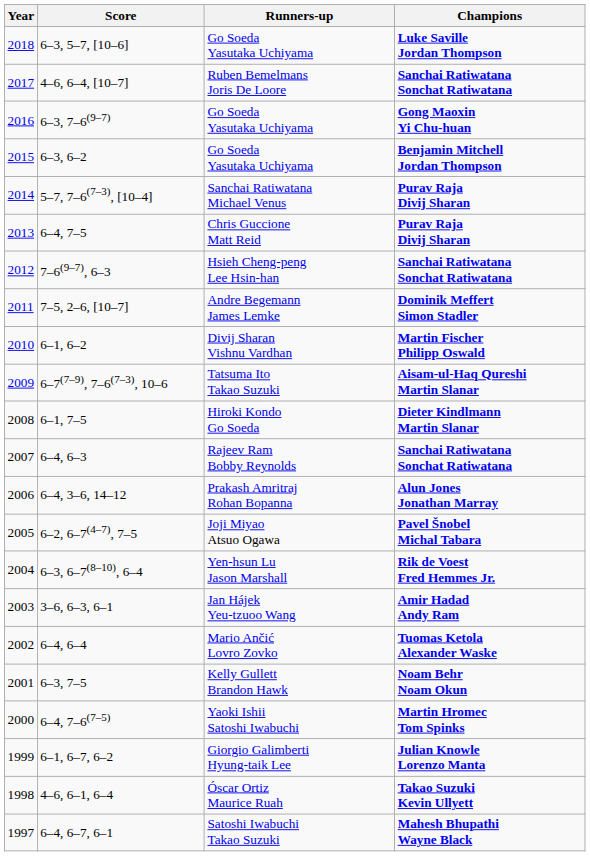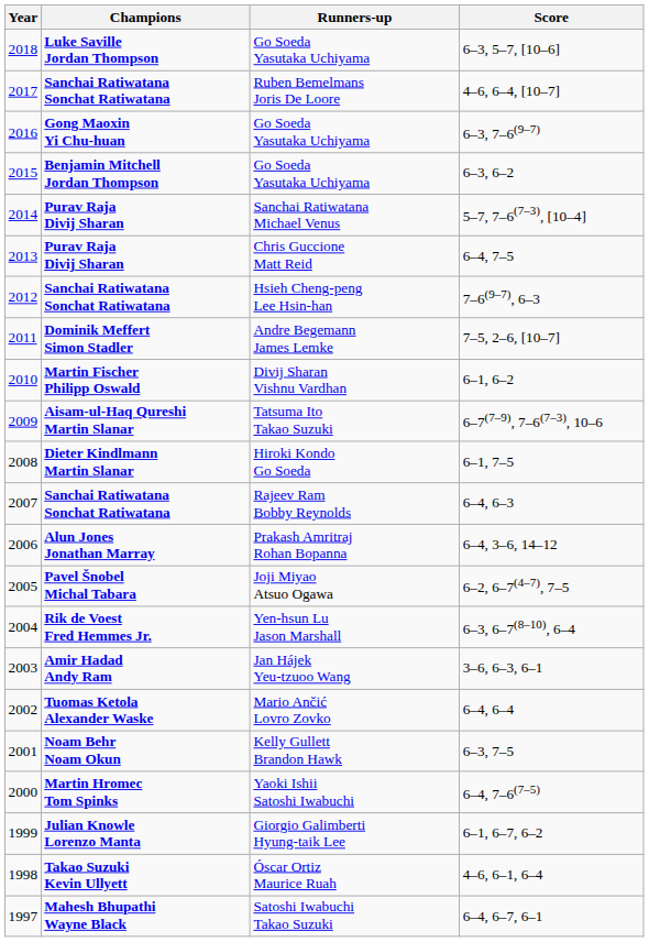 <table class="wikitable" style="font-size:90%">
 <tr>
 <th>Year</th>
+<th width="200">Champions</th>
+<th width="200">Runners-up</th>
 <th width="175">Score</th>
-<th width="200">Runners-up</th>
-<th width="200">Champions</th>
 </tr>
 <tr>
 <td><a href='#'>2018</a></td>
+<td> <strong><a href='#'>Luke Saville</a></strong> <br>  <strong><a href='#'>Jordan Thompson</a></strong></td>
+<td> <a href='#'>Go Soeda</a> <br>  <a href='#'>Yasutaka Uchiyama</a></td>
 <td>6–3, 5–7, [10–6]</td>
-<td> <a href='#'>Go Soeda</a> <br>  <a href='#'>Yasutaka Uchiyama</a></td>
-<td> <strong><a href='#'>Luke Saville</a></strong> <br>  <strong><a href='#'>Jordan Thompson</a></strong></td>
 </tr>
 <tr>
 <td><a href='#'>2017</a></td>
+<td> <strong><a href='#'>Sanchai Ratiwatana</a></strong> <br>  <strong><a href='#'>Sonchat Ratiwatana</a></strong></td>
+<td> <a href='#'>Ruben Bemelmans</a> <br>  <a href='#'>Joris De Loore</a></td>
 <td>4–6, 6–4, [10–7]</td>
-<td> <a href='#'>Ruben Bemelmans</a> <br>  <a href='#'>Joris De Loore</a></td>
-<td> <strong><a href='#'>Sanchai Ratiwatana</a></strong> <br>  <strong><a href='#'>Sonchat Ratiwatana</a></strong></td>
 </tr>
 <tr>
 <td><a href='#'>2016</a></td>
+<td> <strong><a href='#'>Gong Maoxin</a></strong> <br>  <strong><a href='#'>Yi Chu-huan</a></strong></td>
+<td> <a href='#'>Go Soeda</a> <br>  <a href='#'>Yasutaka Uchiyama</a></td>
 <td>6–3, 7–6<sup>(9–7)</sup></td>
-<td> <a href='#'>Go Soeda</a> <br>  <a href='#'>Yasutaka Uchiyama</a></td>
-<td> <strong><a href='#'>Gong Maoxin</a></strong> <br>  <strong><a href='#'>Yi Chu-huan</a></strong></td>
 </tr>
 <tr>
 <td><a href='#'>2015</a></td>
+<td> <strong><a href='#'>Benjamin Mitchell</a></strong><br>  <strong><a href='#'>Jordan Thompson</a></strong></td>
+<td> <a href='#'>Go Soeda</a><br>  <a href='#'>Yasutaka Uchiyama</a></td>
 <td>6–3, 6–2</td>
-<td> <a href='#'>Go Soeda</a><br>  <a href='#'>Yasutaka Uchiyama</a></td>
-<td> <strong><a href='#'>Benjamin Mitchell</a></strong><br>  <strong><a href='#'>Jordan Thompson</a></strong></td>
 </tr>
 <tr>
 <td><a href='#'>2014</a></td>
+<td> <strong><a href='#'>Purav Raja</a></strong><br> <strong><a href='#'>Divij Sharan</a></strong></td>
+<td> <a href='#'>Sanchai Ratiwatana</a><br> <a href='#'>Michael Venus</a></td>
 <td>5–7, 7–6<sup>(7–3)</sup>, [10–4]</td>
-<td> <a href='#'>Sanchai Ratiwatana</a><br> <a href='#'>Michael Venus</a></td>
-<td> <strong><a href='#'>Purav Raja</a></strong><br> <strong><a href='#'>Divij Sharan</a></strong></td>
 </tr>
 <tr>
 <td><a href='#'>2013</a></td>
+<td> <strong><a href='#'>Purav Raja</a></strong><br> <strong><a href='#'>Divij Sharan</a></strong></td>
+<td> <a href='#'>Chris Guccione</a><br> <a href='#'>Matt Reid</a></td>
 <td>6–4, 7–5</td>
-<td> <a href='#'>Chris Guccione</a><br> <a href='#'>Matt Reid</a></td>
-<td> <strong><a href='#'>Purav Raja</a></strong><br> <strong><a href='#'>Divij Sharan</a></strong></td>
 </tr>
 <tr>
 <td><a href='#'>2012</a></td>
+<td> <strong><a href='#'>Sanchai Ratiwatana</a></strong><br> <strong><a href='#'>Sonchat Ratiwatana</a></strong></td>
+<td> <a href='#'>Hsieh Cheng-peng</a><br> <a href='#'>Lee Hsin-han</a></td>
 <td>7–6<sup>(9–7)</sup>, 6–3</td>
-<td> <a href='#'>Hsieh Cheng-peng</a><br> <a href='#'>Lee Hsin-han</a></td>
-<td> <strong><a href='#'>Sanchai Ratiwatana</a></strong><br> <strong><a href='#'>Sonchat Ratiwatana</a></strong></td>
 </tr>
 <tr>
 <td><a href='#'>2011</a></td>
+<td> <strong><a href='#'>Dominik Meffert</a></strong><br> <strong><a href='#'>Simon Stadler</a></strong></td>
+<td> <a href='#'>Andre Begemann</a><br> <a href='#'>James Lemke</a></td>
 <td>7–5, 2–6, [10–7]</td>
-<td> <a href='#'>Andre Begemann</a><br> <a href='#'>James Lemke</a></td>
-<td> <strong><a href='#'>Dominik Meffert</a></strong><br> <strong><a href='#'>Simon Stadler</a></strong></td>
 </tr>
 <tr>
 <td><a href='#'>2010</a></td>
+<td> <strong><a href='#'>Martin Fischer</a></strong><br> <strong><a href='#'>Philipp Oswald</a></strong></td>
+<td> <a href='#'>Divij Sharan</a><br> <a href='#'>Vishnu Vardhan</a></td>
 <td>6–1, 6–2</td>
-<td> <a href='#'>Divij Sharan</a><br> <a href='#'>Vishnu Vardhan</a></td>
-<td> <strong><a href='#'>Martin Fischer</a></strong><br> <strong><a href='#'>Philipp Oswald</a></strong></td>
 </tr>
 <tr>
 <td><a href='#'>2009</a></td>
+<td> <strong><a href='#'>Aisam-ul-Haq Qureshi</a></strong><br> <strong><a href='#'>Martin Slanar</a></strong></td>
+<td> <a href='#'>Tatsuma Ito</a><br> <a href='#'>Takao Suzuki</a></td>
 <td>6–7<sup>(7–9)</sup>, 7–6<sup>(7–3)</sup>, 10–6</td>
-<td> <a href='#'>Tatsuma Ito</a><br> <a href='#'>Takao Suzuki</a></td>
-<td> <strong><a href='#'>Aisam-ul-Haq Qureshi</a></strong><br> <strong><a href='#'>Martin Slanar</a></strong></td>
 </tr>
 <tr>
 <td>2008</td>
+<td> <strong><a href='#'>Dieter Kindlmann</a></strong><br> <strong><a href='#'>Martin Slanar</a></strong></td>
+<td> <a href='#'>Hiroki Kondo</a><br> <a href='#'>Go Soeda</a></td>
 <td>6–1, 7–5</td>
-<td> <a href='#'>Hiroki Kondo</a><br> <a href='#'>Go Soeda</a></td>
-<td> <strong><a href='#'>Dieter Kindlmann</a></strong><br> <strong><a href='#'>Martin Slanar</a></strong></td>
 </tr>
 <tr>
 <td>2007</td>
+<td> <strong><a href='#'>Sanchai Ratiwatana</a></strong><br> <strong><a href='#'>Sonchat Ratiwatana</a></strong></td>
+<td> <a href='#'>Rajeev Ram</a><br> <a href='#'>Bobby Reynolds</a></td>
 <td>6–4, 6–3</td>
-<td> <a href='#'>Rajeev Ram</a><br> <a href='#'>Bobby Reynolds</a></td>
-<td> <strong><a href='#'>Sanchai Ratiwatana</a></strong><br> <strong><a href='#'>Sonchat Ratiwatana</a></strong></td>
 </tr>
 <tr>
 <td>2006</td>
+<td> <strong><a href='#'>Alun Jones</a></strong><br> <strong><a href='#'>Jonathan Marray</a></strong></td>
+<td> <a href='#'>Prakash Amritraj</a><br> <a href='#'>Rohan Bopanna</a></td>
 <td>6–4, 3–6, 14–12</td>
-<td> <a href='#'>Prakash Amritraj</a><br> <a href='#'>Rohan Bopanna</a></td>
-<td> <strong><a href='#'>Alun Jones</a></strong><br> <strong><a href='#'>Jonathan Marray</a></strong></td>
 </tr>
 <tr>
 <td>2005</td>
+<td> <strong><a href='#'>Pavel Šnobel</a></strong><br> <strong><a href='#'>Michal Tabara</a></strong></td>
+<td> <a href='#'>Joji Miyao</a><br> Atsuo Ogawa</td>
 <td>6–2, 6–7<sup>(4–7)</sup>, 7–5</td>
-<td> <a href='#'>Joji Miyao</a><br> Atsuo Ogawa</td>
-<td> <strong><a href='#'>Pavel Šnobel</a></strong><br> <strong><a href='#'>Michal Tabara</a></strong></td>
 </tr>
 <tr>
 <td>2004</td>
+<td> <strong><a href='#'>Rik de Voest</a></strong><br> <strong><a href='#'>Fred Hemmes Jr.</a></strong></td>
+<td> <a href='#'>Yen-hsun Lu</a><br> <a href='#'>Jason Marshall</a></td>
 <td>6–3, 6–7<sup>(8–10)</sup>, 6–4</td>
-<td> <a href='#'>Yen-hsun Lu</a><br> <a href='#'>Jason Marshall</a></td>
-<td> <strong><a href='#'>Rik de Voest</a></strong><br> <strong><a href='#'>Fred Hemmes Jr.</a></strong></td>
 </tr>
 <tr>
 <td>2003</td>
+<td> <strong><a href='#'>Amir Hadad</a></strong><br> <strong><a href='#'>Andy Ram</a></strong></td>
+<td> <a href='#'>Jan Hájek</a><br> <a href='#'>Yeu-tzuoo Wang</a></td>
 <td>3–6, 6–3, 6–1</td>
-<td> <a href='#'>Jan Hájek</a><br> <a href='#'>Yeu-tzuoo Wang</a></td>
-<td> <strong><a href='#'>Amir Hadad</a></strong><br> <strong><a href='#'>Andy Ram</a></strong></td>
 </tr>
 <tr>
 <td>2002</td>
+<td> <strong><a href='#'>Tuomas Ketola</a></strong><br> <strong><a href='#'>Alexander Waske</a></strong></td>
+<td> <a href='#'>Mario Ančić</a><br> <a href='#'>Lovro Zovko</a></td>
 <td>6–4, 6–4</td>
-<td> <a href='#'>Mario Ančić</a><br> <a href='#'>Lovro Zovko</a></td>
-<td> <strong><a href='#'>Tuomas Ketola</a></strong><br> <strong><a href='#'>Alexander Waske</a></strong></td>
 </tr>
 <tr>
 <td>2001</td>
+<td> <strong><a href='#'>Noam Behr</a></strong><br> <strong><a href='#'>Noam Okun</a></strong></td>
+<td> <a href='#'>Kelly Gullett</a><br> <a href='#'>Brandon Hawk</a></td>
 <td>6–3, 7–5</td>
-<td> <a href='#'>Kelly Gullett</a><br> <a href='#'>Brandon Hawk</a></td>
-<td> <strong><a href='#'>Noam Behr</a></strong><br> <strong><a href='#'>Noam Okun</a></strong></td>
 </tr>
 <tr>
 <td>2000</td>
+<td> <strong><a href='#'>Martin Hromec</a></strong><br> <strong><a href='#'>Tom Spinks</a></strong></td>
+<td> <a href='#'>Yaoki Ishii</a><br> <a href='#'>Satoshi Iwabuchi</a></td>
 <td>6–4, 7–6<sup>(7–5)</sup></td>
-<td> <a href='#'>Yaoki Ishii</a><br> <a href='#'>Satoshi Iwabuchi</a></td>
-<td> <strong><a href='#'>Martin Hromec</a></strong><br> <strong><a href='#'>Tom Spinks</a></strong></td>
 </tr>
 <tr>
 <td>1999</td>
+<td> <strong><a href='#'>Julian Knowle</a></strong><br> <strong><a href='#'>Lorenzo Manta</a></strong></td>
+<td> <a href='#'>Giorgio Galimberti</a><br> <a href='#'>Hyung-taik Lee</a></td>
 <td>6–1, 6–7, 6–2</td>
-<td> <a href='#'>Giorgio Galimberti</a><br> <a href='#'>Hyung-taik Lee</a></td>
-<td> <strong><a href='#'>Julian Knowle</a></strong><br> <strong><a href='#'>Lorenzo Manta</a></strong></td>
 </tr>
 <tr>
 <td>1998</td>
+<td> <strong><a href='#'>Takao Suzuki</a></strong><br> <strong><a href='#'>Kevin Ullyett</a></strong></td>
+<td> <a href='#'>Óscar Ortiz</a><br> <a href='#'>Maurice Ruah</a></td>
 <td>4–6, 6–1, 6–4</td>
-<td> <a href='#'>Óscar Ortiz</a><br> <a href='#'>Maurice Ruah</a></td>
-<td> <strong><a href='#'>Takao Suzuki</a></strong><br> <strong><a href='#'>Kevin Ullyett</a></strong></td>
 </tr>
 <tr>
 <td>1997</td>
+<td> <strong><a href='#'>Mahesh Bhupathi</a></strong><br> <strong><a href='#'>Wayne Black</a></strong></td>
+<td> <a href='#'>Satoshi Iwabuchi</a><br> <a href='#'>Takao Suzuki</a></td>
 <td>6–4, 6–7, 6–1</td>
-<td> <a href='#'>Satoshi Iwabuchi</a><br> <a href='#'>Takao Suzuki</a></td>
-<td> <strong><a href='#'>Mahesh Bhupathi</a></strong><br> <strong><a href='#'>Wayne Black</a></strong></td>
 </tr>
 </table>
